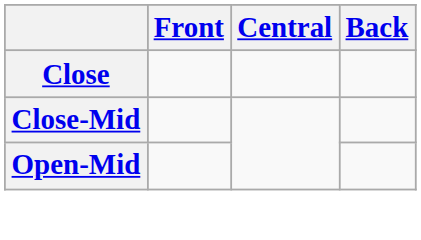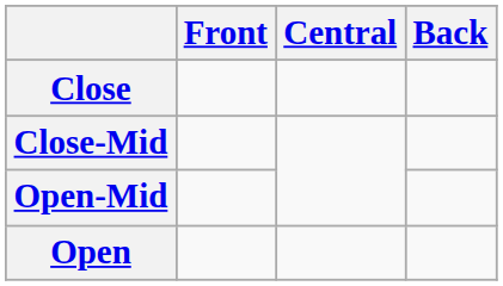 <table class="wikitable" style="text-align:center">
 <tr>
 <th></th>
 <th><a href='#'>Front</a></th>
 <th><a href='#'>Central</a></th>
 <th><a href='#'>Back</a></th>
 </tr>
 <tr>
 <th><a href='#'>Close</a></th>
 <td></td>
 <td></td>
 <td></td>
 </tr>
 <tr>
 <th><a href='#'>Close-Mid</a></th>
 <td></td>
 <td rowspan="2"></td>
 <td></td>
 </tr>
 <tr>
 <th><a href='#'>Open-Mid</a></th>
 <td></td>
 <td></td>
 </tr>
+<tr>
+<th><a href='#'>Open</a></th>
+<td></td>
+<td></td>
+<td></td>
+</tr>
 </table>
